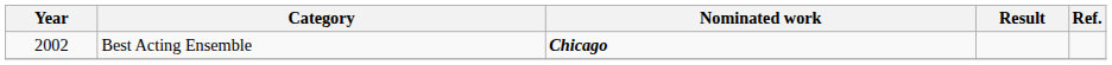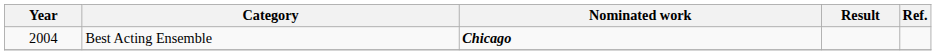 <table class=wikitable>
 <tr>
 <th scope="col" style="width:5em;">Year</th>
 <th scope="col" style="width:26em;">Category</th>
 <th scope="col" style="width:25em;">Nominated work</th>
 <th scope="col" style="width:5em;">Result</th>
 <th>Ref.</th>
 </tr>
 <tr>
-<td style="text-align:center;">2002</td>
+<td style="text-align:center;">2004</td>
 <td>Best Acting Ensemble</td>
 <td><strong><em>Chicago</em></strong></td>
 <td></td>
 <td></td>
 </tr>
 <tr>
 </tr>
 </table>
